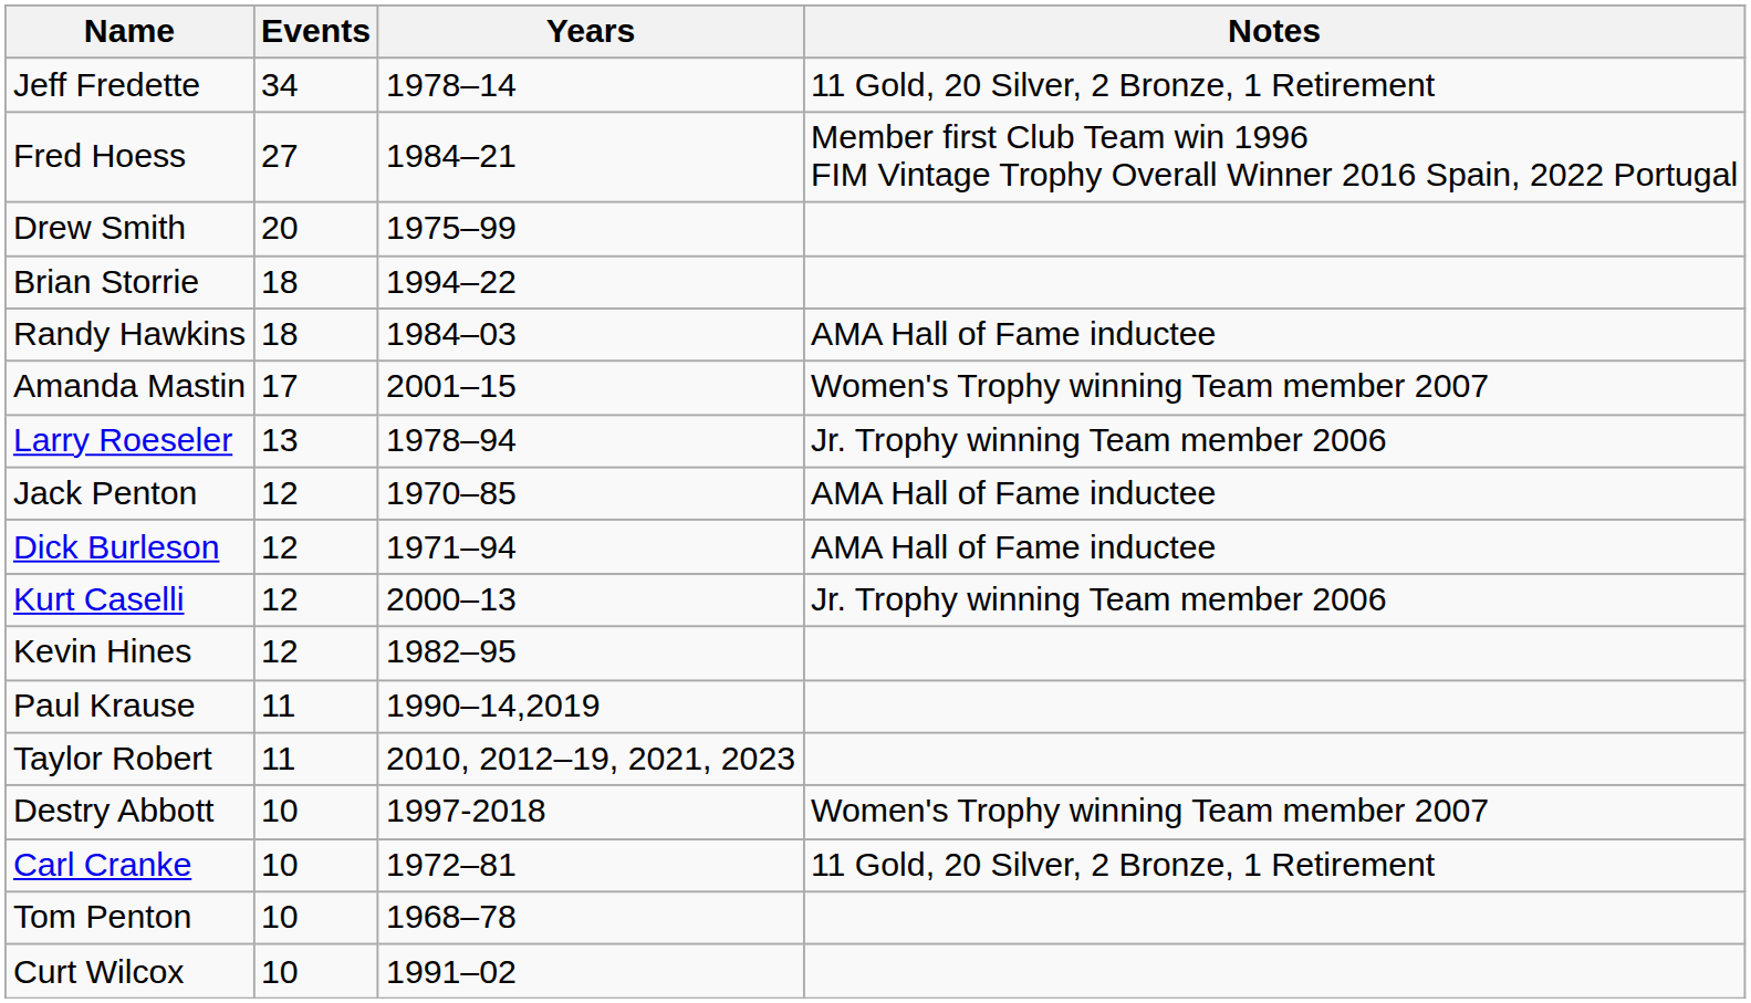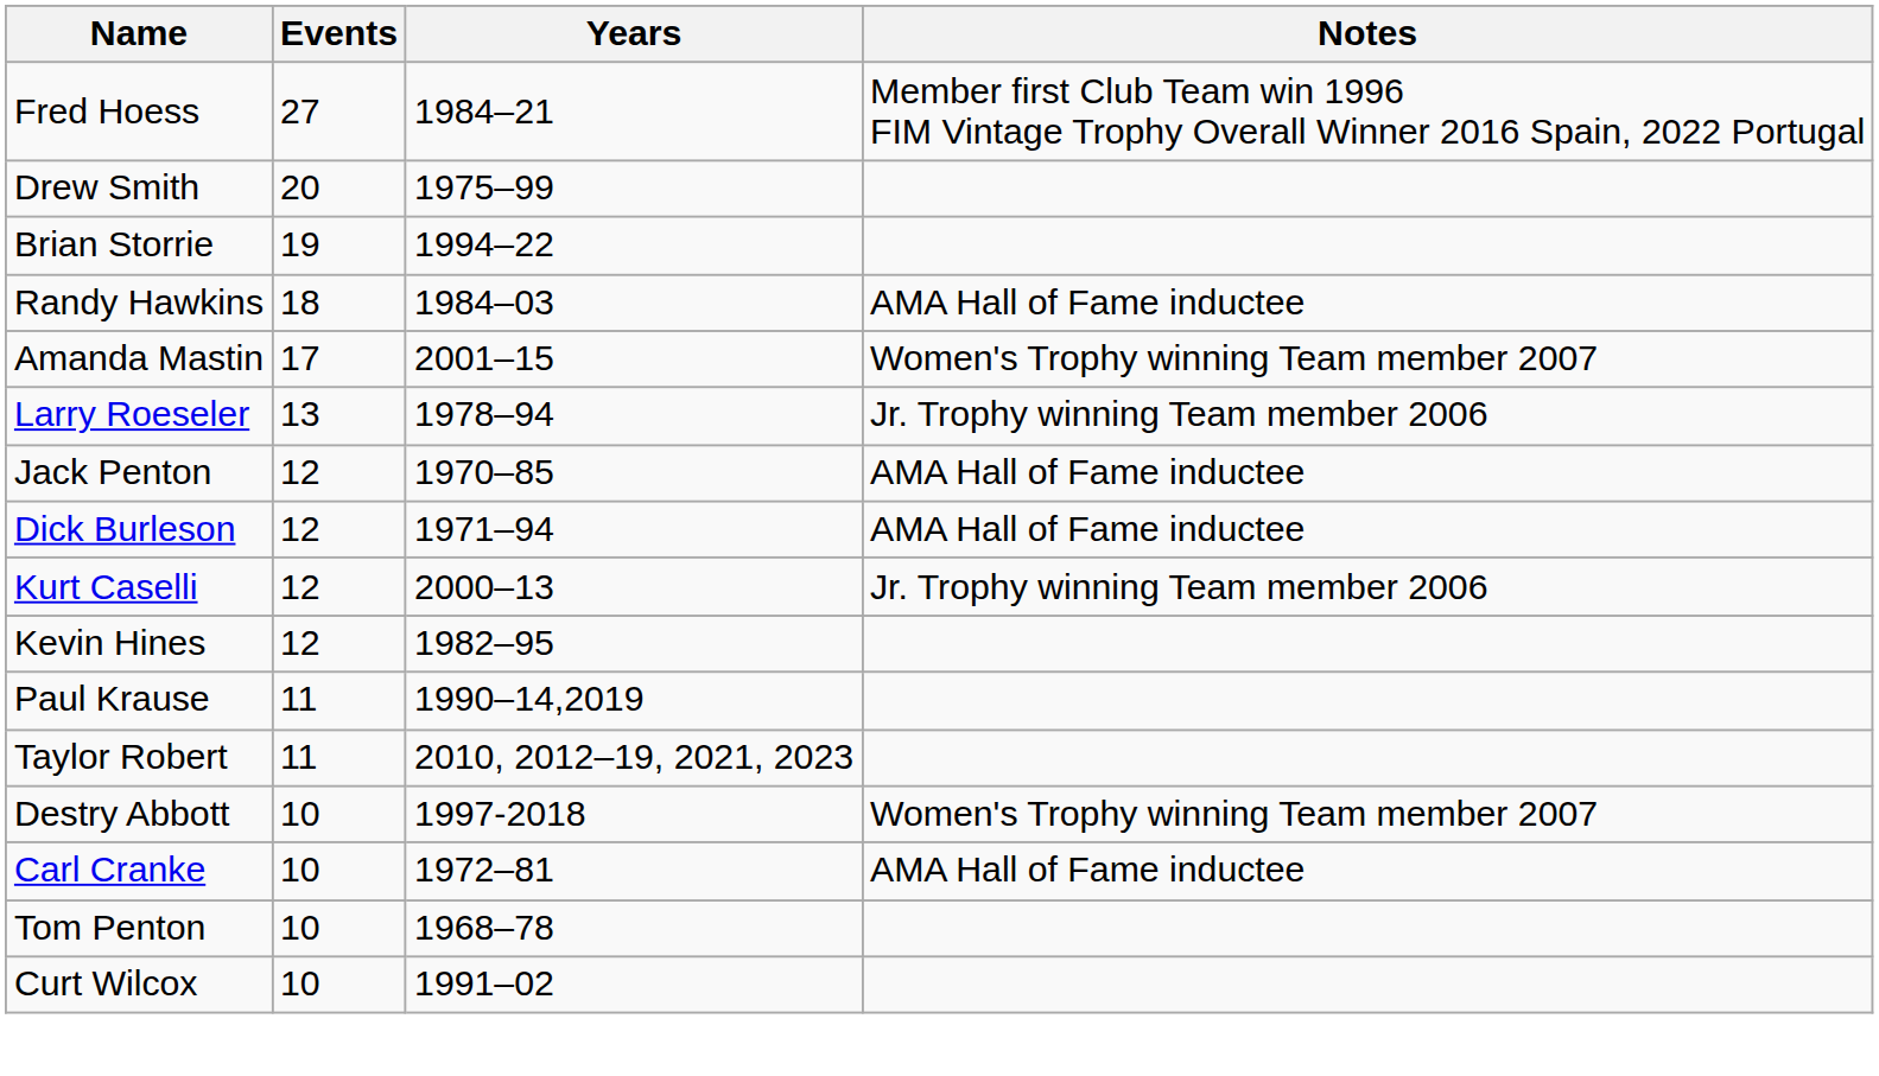 <table class="wikitable sortable" style="text-align: left;">
 <tr>
 <th>Name</th>
 <th>Events</th>
 <th>Years</th>
 <th>Notes</th>
-</tr>
-<tr>
-<td data-sort-value "Fredette, Jeff">Jeff Fredette</td>
-<td>34</td>
-<td>1978–14</td>
-<td>11 Gold, 20 Silver, 2 Bronze, 1 Retirement</td>
 </tr>
 <tr>
 <td data-sort-value "Hoess, Fred">Fred Hoess</td>
 <td>27</td>
 <td>1984–21</td>
 <td>Member first Club Team win 1996<br>FIM Vintage Trophy Overall Winner 2016 Spain, 2022 Portugal</td>
 </tr>
 <tr>
 <td data-sort-value "Smith, Drew">Drew Smith</td>
 <td>20</td>
 <td>1975–99</td>
 <td></td>
 </tr>
 <tr>
 <td data-sort-value "Storrie, Brian">Brian Storrie</td>
-<td>18</td>
+<td>19</td>
 <td>1994–22</td>
 <td></td>
 </tr>
 <tr>
 <td data-sort-value "Hawkins, Randy">Randy Hawkins</td>
 <td>18</td>
 <td>1984–03</td>
 <td>AMA Hall of Fame inductee</td>
 </tr>
 <tr>
 <td data-sort-value "Mastin, Amanda">Amanda Mastin</td>
 <td>17</td>
 <td>2001–15</td>
 <td>Women's Trophy winning Team member 2007</td>
 </tr>
 <tr>
 <td data-sort-value "Roeseler, Larry"><a href='#'>Larry Roeseler</a></td>
 <td>13</td>
 <td>1978–94</td>
 <td>Jr. Trophy winning Team member 2006</td>
 </tr>
 <tr>
 <td data-sort-value "Penton, Jack">Jack Penton</td>
 <td>12</td>
 <td>1970–85</td>
 <td>AMA Hall of Fame inductee</td>
 </tr>
 <tr>
 <td data-sort-value "Burleson, Dick"><a href='#'>Dick Burleson</a></td>
 <td>12</td>
 <td>1971–94</td>
 <td>AMA Hall of Fame inductee</td>
 </tr>
 <tr>
 <td data-sort-value "Caselli, Kurt"><a href='#'>Kurt Caselli</a></td>
 <td>12</td>
 <td>2000–13</td>
 <td>Jr. Trophy winning Team member 2006</td>
 </tr>
 <tr>
 <td data-sort-value "Hines, Kevin">Kevin Hines</td>
 <td>12</td>
 <td>1982–95</td>
 <td></td>
 </tr>
 <tr>
 <td data-sort-value "Krause, Paul">Paul Krause</td>
 <td>11</td>
 <td>1990–14,2019</td>
 <td></td>
 </tr>
 <tr>
 <td>Taylor Robert</td>
 <td>11</td>
 <td>2010, 2012–19, 2021, 2023</td>
 <td></td>
 </tr>
 <tr>
 <td>Destry Abbott</td>
 <td>10</td>
 <td>1997-2018</td>
 <td>Women's Trophy winning Team member 2007</td>
 </tr>
 <tr>
 <td data-sort-value "Cranke, Carl"><a href='#'>Carl Cranke</a></td>
 <td>10</td>
 <td>1972–81</td>
-<td>11 Gold, 20 Silver, 2 Bronze, 1 Retirement</td>
+<td>AMA Hall of Fame inductee </td>
 </tr>
 <tr>
 <td data-sort-value "Penton, Tom">Tom Penton</td>
 <td>10</td>
 <td>1968–78</td>
 <td></td>
 </tr>
 <tr>
 <td data-sort-value "Wilcox, Curt">Curt Wilcox</td>
 <td>10</td>
 <td>1991–02</td>
 <td></td>
 </tr>
 </table>
